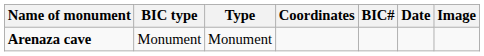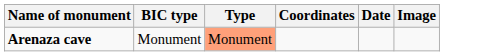 <table class="wikitable">
 <tr>
 <th>Name of monument</th>
 <th>BIC type</th>
 <th>Type</th>
 <th>Coordinates</th>
-<th>BIC#</th>
 <th>Date</th>
 <th>Image</th>
 </tr>
 <tr>
 <td><strong>Arenaza cave</strong></td>
 <td>Monument</td>
-<td>Monument</td>
-<td></td>
+<td style="background: lightsalmon;">Monument</td>
 <td></td>
 <td></td>
 <td></td>
 </tr>
 </table>
